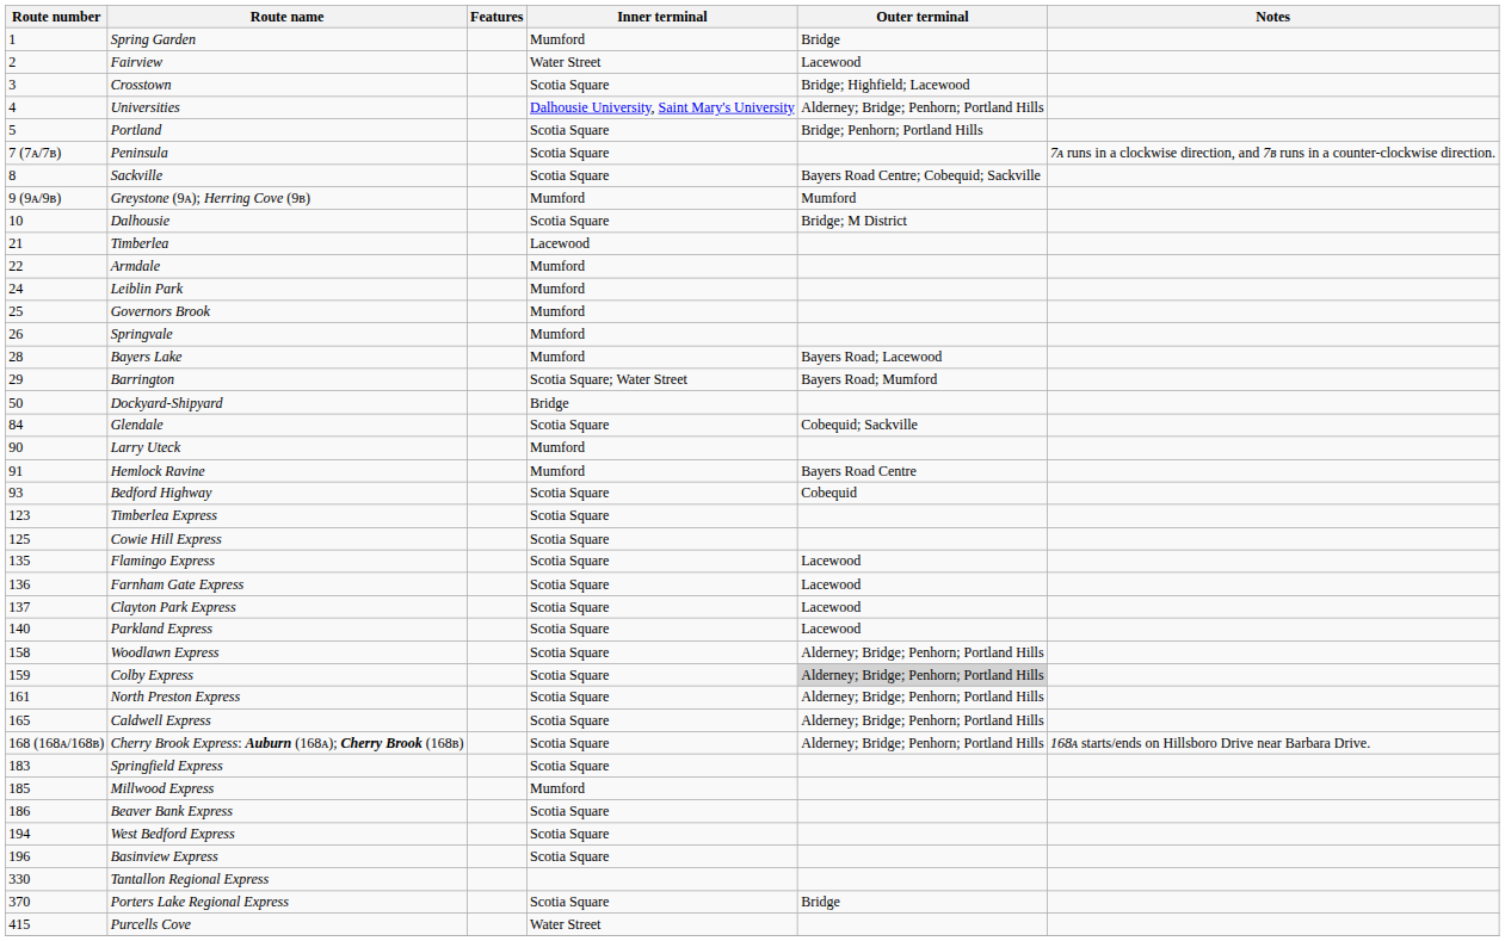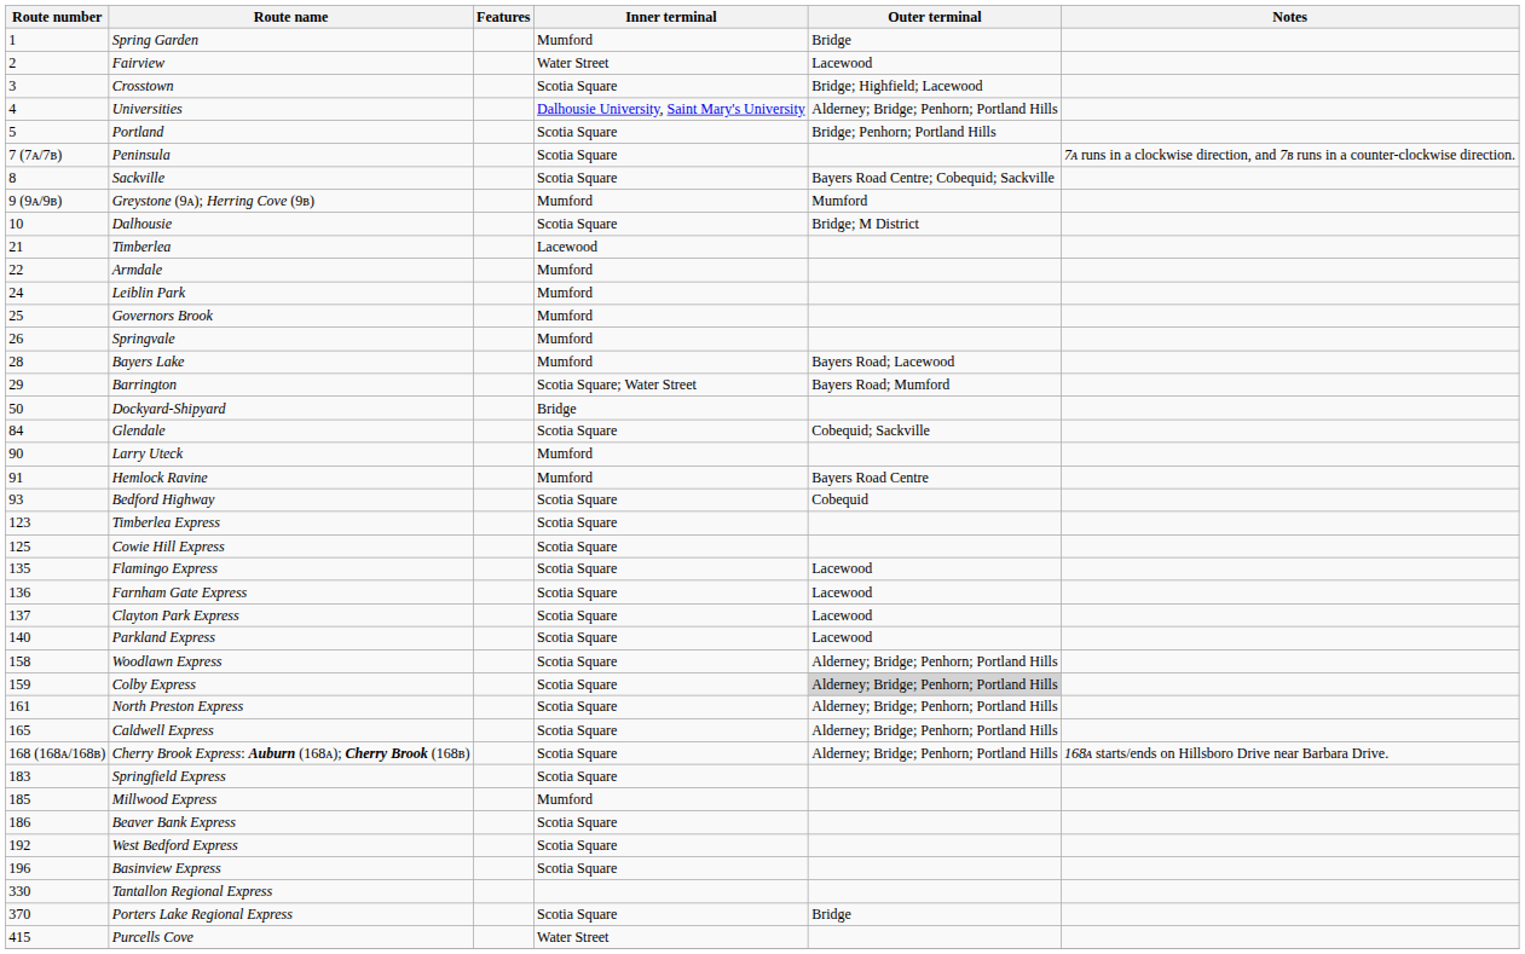 <table class="wikitable sortable">
 <tr>
 <th>Route number</th>
 <th>Route name</th>
 <th>Features</th>
 <th>Inner terminal</th>
 <th>Outer terminal</th>
 <th>Notes</th>
 </tr>
 <tr>
 <td>1</td>
 <td><em>Spring Garden</em></td>
 <td> </td>
 <td>Mumford</td>
 <td>Bridge</td>
 <td></td>
 </tr>
 <tr>
 <td>2</td>
 <td><em>Fairview</em></td>
 <td> </td>
 <td>Water Street</td>
 <td>Lacewood</td>
 <td></td>
 </tr>
 <tr>
 <td>3</td>
 <td><em>Crosstown</em></td>
 <td> </td>
 <td>Scotia Square</td>
 <td>Bridge; Highfield; Lacewood</td>
 <td></td>
 </tr>
 <tr>
 <td>4</td>
 <td><em>Universities</em></td>
 <td></td>
 <td><a href='#'>Dalhousie University</a>, <a href='#'>Saint Mary's University</a></td>
 <td>Alderney; Bridge; Penhorn; Portland Hills</td>
 <td></td>
 </tr>
 <tr>
 <td>5</td>
 <td><em>Portland</em></td>
 <td> </td>
 <td>Scotia Square</td>
 <td>Bridge; Penhorn; Portland Hills</td>
 <td></td>
 </tr>
 <tr>
 <td>7 (7ᴀ/7ʙ)</td>
 <td><em>Peninsula</em></td>
 <td> </td>
 <td>Scotia Square</td>
 <td></td>
 <td><em>7ᴀ</em> runs in a clockwise direction, and <em>7ʙ</em> runs in a counter-clockwise direction.</td>
 </tr>
 <tr>
 <td>8</td>
 <td><em>Sackville</em></td>
 <td> </td>
 <td>Scotia Square</td>
 <td>Bayers Road Centre; Cobequid; Sackville</td>
 <td></td>
 </tr>
 <tr>
 <td>9 (9ᴀ/9ʙ)</td>
 <td><em>Greystone</em> (9ᴀ); <em>Herring Cove</em> (9ʙ)</td>
 <td></td>
 <td>Mumford</td>
 <td>Mumford</td>
 <td></td>
 </tr>
 <tr>
 <td>10</td>
 <td><em>Dalhousie</em></td>
 <td> </td>
 <td>Scotia Square</td>
 <td>Bridge; M District</td>
 <td></td>
 </tr>
 <tr>
 <td>21</td>
 <td><em>Timberlea</em></td>
 <td> </td>
 <td>Lacewood</td>
 <td></td>
 <td></td>
 </tr>
 <tr>
 <td>22</td>
 <td><em>Armdale</em></td>
 <td> </td>
 <td>Mumford</td>
 <td></td>
 <td></td>
 </tr>
 <tr>
 <td>24</td>
 <td><em>Leiblin Park</em></td>
 <td> </td>
 <td>Mumford</td>
 <td></td>
 <td></td>
 </tr>
 <tr>
 <td>25</td>
 <td><em>Governors Brook</em></td>
 <td> </td>
 <td>Mumford</td>
 <td></td>
 <td></td>
 </tr>
 <tr>
 <td>26</td>
 <td><em>Springvale</em></td>
 <td> </td>
 <td>Mumford</td>
 <td></td>
 <td></td>
 </tr>
 <tr>
 <td>28</td>
 <td><em>Bayers Lake</em></td>
 <td> </td>
 <td>Mumford</td>
 <td>Bayers Road; Lacewood</td>
 <td></td>
 </tr>
 <tr>
 <td>29</td>
 <td><em>Barrington</em></td>
 <td> </td>
 <td>Scotia Square; Water Street</td>
 <td>Bayers Road; Mumford</td>
 <td></td>
 </tr>
 <tr>
 <td>50</td>
 <td><em>Dockyard-Shipyard</em></td>
 <td> </td>
 <td>Bridge</td>
 <td></td>
 <td></td>
 </tr>
 <tr>
 <td>84</td>
 <td><em>Glendale</em></td>
 <td></td>
 <td>Scotia Square</td>
 <td>Cobequid; Sackville</td>
 <td></td>
 </tr>
 <tr>
 <td>90</td>
 <td><em>Larry Uteck</em></td>
 <td> </td>
 <td>Mumford</td>
 <td></td>
 <td></td>
 </tr>
 <tr>
 <td>91</td>
 <td><em>Hemlock Ravine</em></td>
 <td> </td>
 <td>Mumford</td>
 <td>Bayers Road Centre</td>
 <td></td>
 </tr>
 <tr>
 <td>93</td>
 <td><em>Bedford Highway</em></td>
 <td></td>
 <td>Scotia Square</td>
 <td>Cobequid</td>
 <td></td>
 </tr>
 <tr>
 <td>123</td>
 <td><em>Timberlea Express</em></td>
 <td></td>
 <td>Scotia Square</td>
 <td></td>
 <td></td>
 </tr>
 <tr>
 <td>125</td>
 <td><em>Cowie Hill Express</em></td>
 <td> </td>
 <td>Scotia Square</td>
 <td></td>
 <td></td>
 </tr>
 <tr>
 <td>135</td>
 <td><em>Flamingo Express</em></td>
 <td></td>
 <td>Scotia Square</td>
 <td>Lacewood</td>
 <td></td>
 </tr>
 <tr>
 <td>136</td>
 <td><em>Farnham Gate Express</em></td>
 <td></td>
 <td>Scotia Square</td>
 <td>Lacewood</td>
 <td></td>
 </tr>
 <tr>
 <td>137</td>
 <td><em>Clayton Park Express</em></td>
 <td></td>
 <td>Scotia Square</td>
 <td>Lacewood</td>
 <td></td>
 </tr>
 <tr>
 <td>140</td>
 <td><em>Parkland Express</em></td>
 <td></td>
 <td>Scotia Square</td>
 <td>Lacewood</td>
 <td></td>
 </tr>
 <tr>
 <td>158</td>
 <td><em>Woodlawn Express</em></td>
 <td> </td>
 <td>Scotia Square</td>
 <td>Alderney; Bridge; Penhorn; Portland Hills</td>
 <td></td>
 </tr>
 <tr>
 <td>159</td>
 <td><em>Colby Express</em></td>
 <td> </td>
 <td>Scotia Square</td>
 <td style="background: lightgrey;">Alderney; Bridge; Penhorn; Portland Hills</td>
 <td></td>
 </tr>
 <tr>
 <td>161</td>
 <td><em>North Preston Express</em></td>
 <td> </td>
 <td>Scotia Square</td>
 <td>Alderney; Bridge; Penhorn; Portland Hills</td>
 <td></td>
 </tr>
 <tr>
 <td>165</td>
 <td><em>Caldwell Express</em></td>
 <td> </td>
 <td>Scotia Square</td>
 <td>Alderney; Bridge; Penhorn; Portland Hills</td>
 <td></td>
 </tr>
 <tr>
 <td>168 (168ᴀ/168ʙ)</td>
 <td><em>Cherry Brook Express</em>: <strong><em>Auburn</em></strong> (168ᴀ); <strong><em>Cherry Brook</em></strong> (168ʙ)</td>
 <td> </td>
 <td>Scotia Square</td>
 <td>Alderney; Bridge; Penhorn; Portland Hills</td>
 <td><em>168ᴀ</em> starts/ends on Hillsboro Drive near Barbara Drive.</td>
 </tr>
 <tr>
 <td>183</td>
 <td><em>Springfield Express</em></td>
 <td></td>
 <td>Scotia Square</td>
 <td></td>
 <td></td>
 </tr>
 <tr>
 <td>185</td>
 <td><em>Millwood Express</em></td>
 <td></td>
 <td>Mumford</td>
 <td></td>
 <td></td>
 </tr>
 <tr>
 <td>186</td>
 <td><em>Beaver Bank Express</em></td>
 <td></td>
 <td>Scotia Square</td>
 <td></td>
 <td></td>
 </tr>
 <tr>
-<td>194</td>
+<td>192</td>
 <td><em>West Bedford Express</em></td>
 <td> </td>
 <td>Scotia Square</td>
 <td></td>
 <td></td>
 </tr>
 <tr>
 <td>196</td>
 <td><em>Basinview Express</em></td>
 <td></td>
 <td>Scotia Square</td>
 <td></td>
 <td></td>
 </tr>
 <tr>
 <td>330</td>
 <td><em>Tantallon Regional Express</em></td>
 <td> </td>
 <td></td>
 <td></td>
 <td></td>
 </tr>
 <tr>
 <td>370</td>
 <td><em>Porters Lake Regional Express</em></td>
 <td> </td>
 <td>Scotia Square</td>
 <td>Bridge</td>
 <td></td>
 </tr>
 <tr>
 <td>415</td>
 <td><em>Purcells Cove</em></td>
 <td> </td>
 <td>Water Street</td>
 <td></td>
 <td></td>
 </tr>
 <tr>
 </tr>
 </table>
